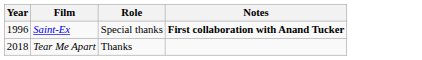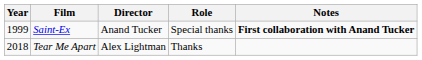 <table class="wikitable">
 <tr>
 <th>Year</th>
 <th>Film</th>
+<th>Director</th>
 <th>Role</th>
 <th>Notes</th>
 </tr>
 <tr>
-<td>1996</td>
+<td>1999</td>
 <td><em><a href='#'>Saint-Ex</a></em></td>
+<td>Anand Tucker</td>
 <td>Special thanks</td>
 <td><strong>First collaboration with Anand Tucker</strong></td>
 </tr>
 <tr>
 <td>2018</td>
 <td><em>Tear Me Apart</em></td>
+<td>Alex Lightman</td>
 <td>Thanks</td>
 <td></td>
 </tr>
 </table>
